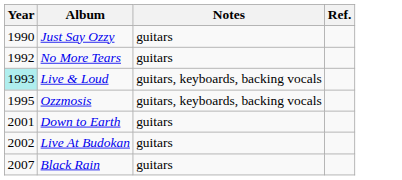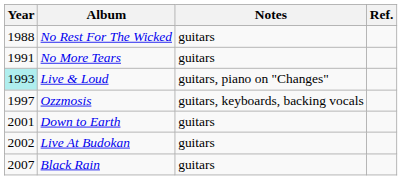 <table class="wikitable" border="1">
 <tr>
 <th>Year</th>
 <th>Album</th>
 <th>Notes</th>
 <th>Ref.</th>
 </tr>
 <tr>
-<td>1990</td>
-<td><em><a href='#'>Just Say Ozzy</a></em></td>
+<td>1988</td>
+<td><em><a href='#'>No Rest For The Wicked</a></em></td>
 <td>guitars</td>
 <td></td>
 </tr>
 <tr>
-<td>1992</td>
+<td>1991</td>
 <td><em><a href='#'>No More Tears</a></em></td>
 <td>guitars</td>
 <td></td>
 </tr>
 <tr>
 <td style="background: paleturquoise;">1993</td>
 <td><em><a href='#'>Live & Loud</a></em></td>
-<td>guitars, keyboards, backing vocals</td>
+<td>guitars, piano on "Changes"</td>
 <td></td>
 </tr>
 <tr>
-<td>1995</td>
+<td>1997</td>
 <td><em><a href='#'>Ozzmosis</a></em></td>
 <td>guitars, keyboards, backing vocals</td>
 <td></td>
 </tr>
 <tr>
 <td>2001</td>
 <td><em><a href='#'>Down to Earth</a></em></td>
 <td>guitars</td>
 <td></td>
 </tr>
 <tr>
 <td>2002</td>
 <td><em><a href='#'>Live At Budokan</a></em></td>
 <td>guitars</td>
 <td></td>
 </tr>
 <tr>
 <td>2007</td>
 <td><em><a href='#'>Black Rain</a></em></td>
 <td>guitars</td>
 <td></td>
 </tr>
 </table>
